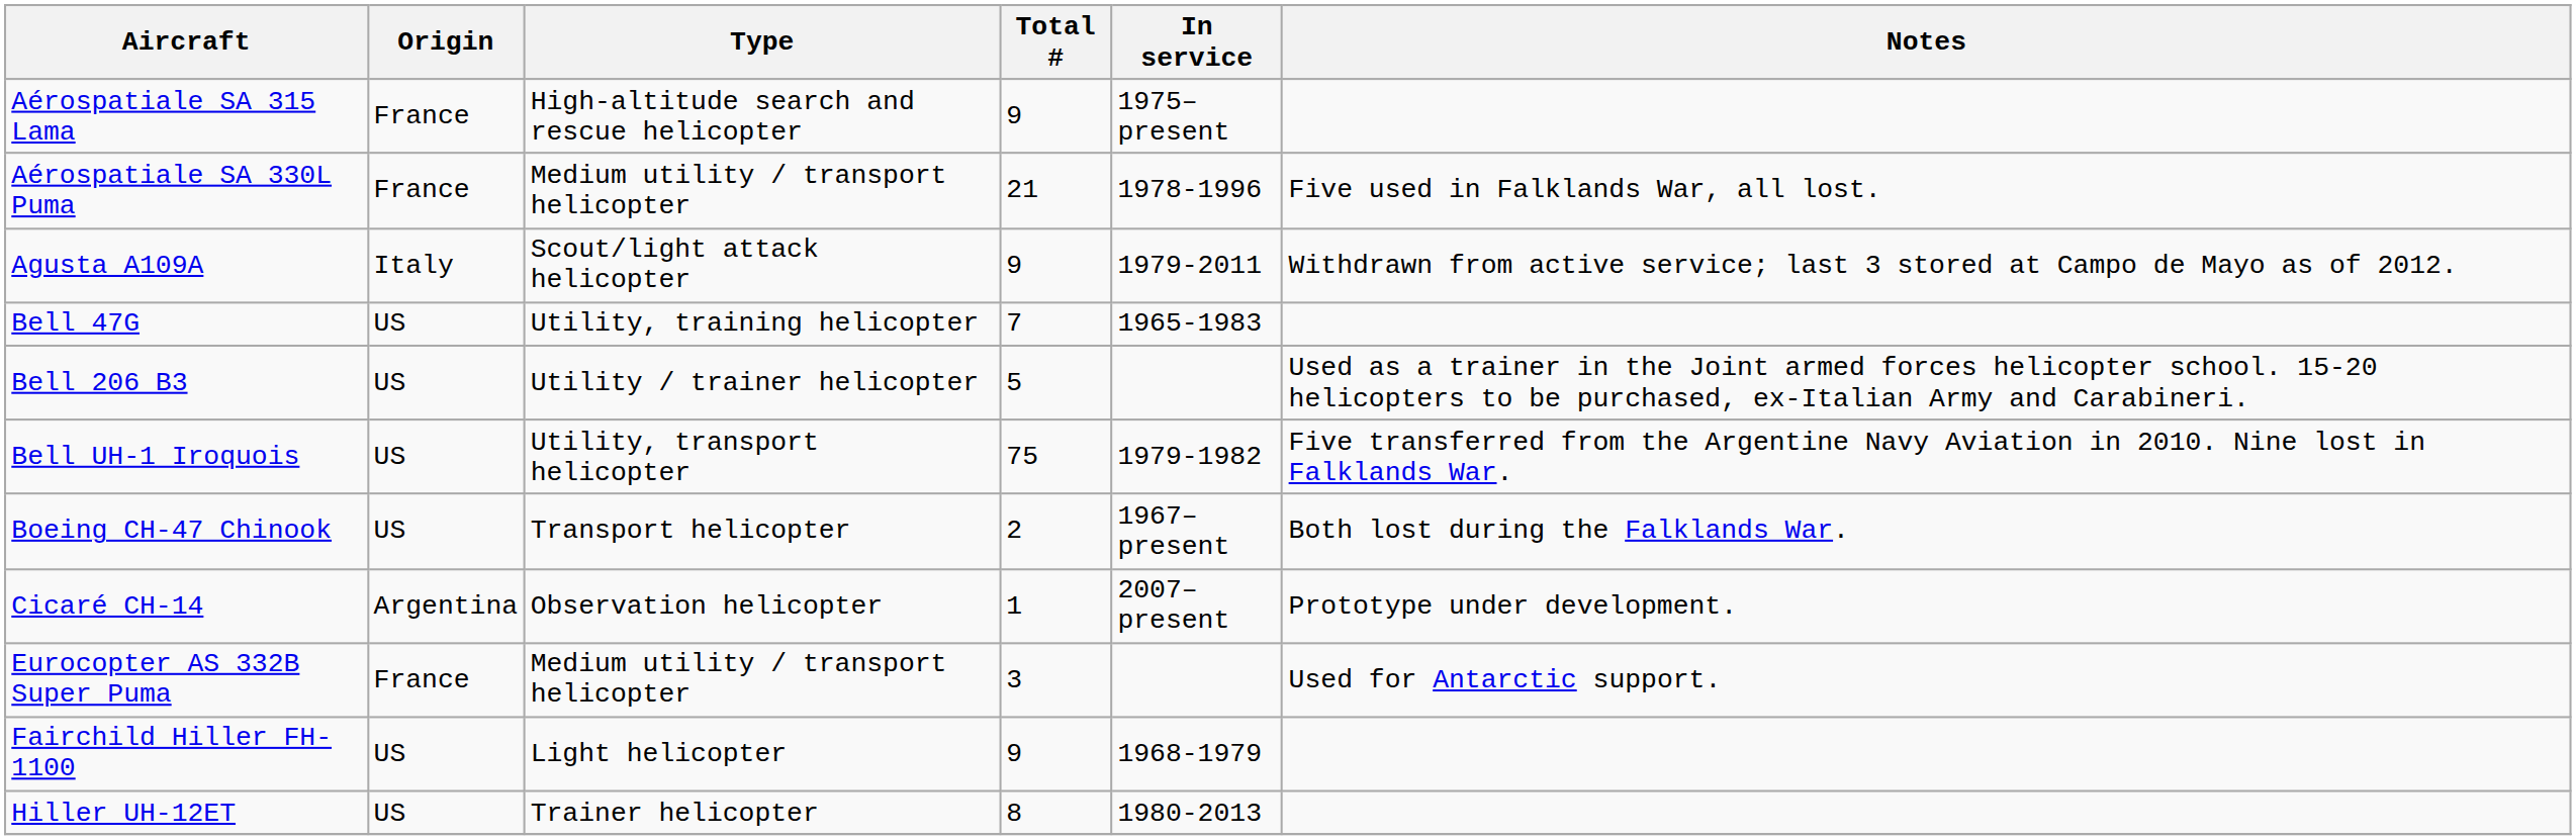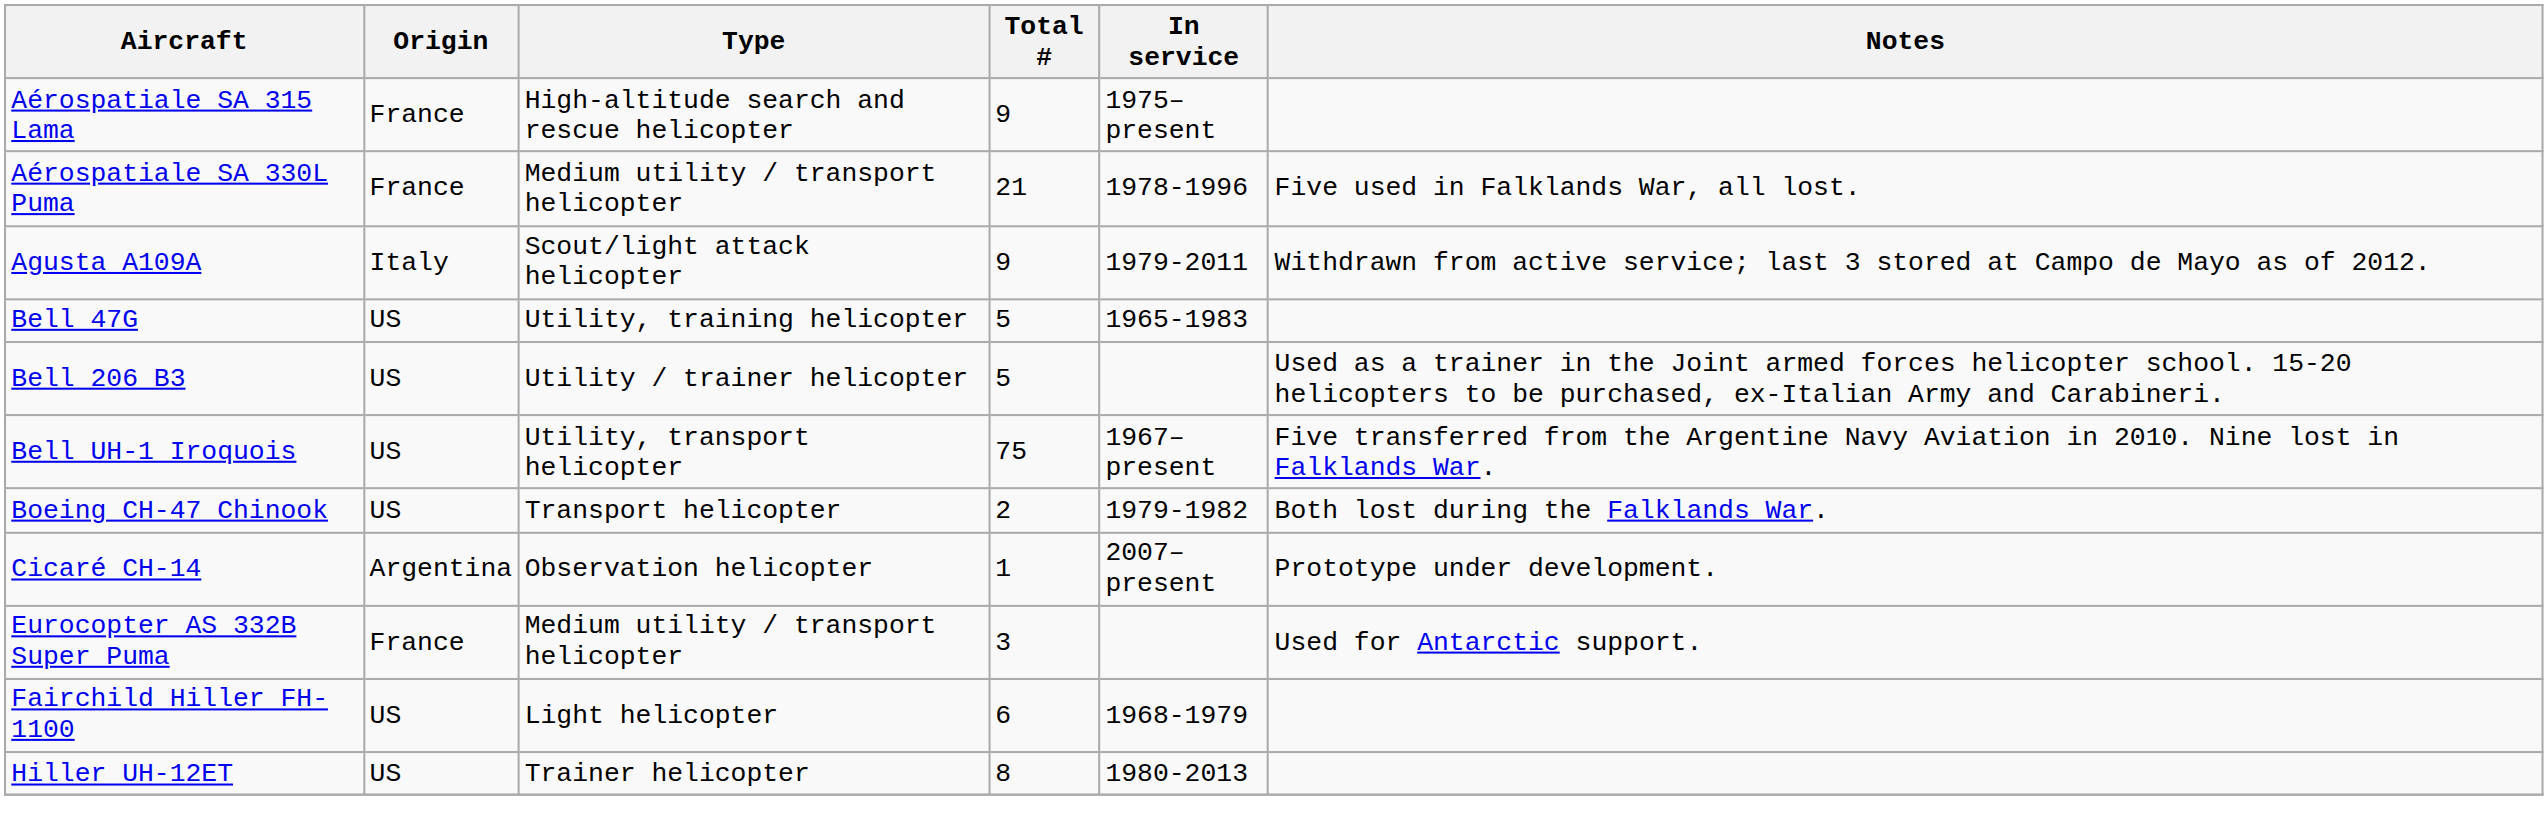 <table class="wikitable sortable">
 <tr>
 <th>Aircraft</th>
 <th>Origin</th>
 <th>Type</th>
 <th>Total #</th>
 <th>In service</th>
 <th>Notes</th>
 </tr>
 <tr>
 <td><a href='#'>Aérospatiale SA 315 Lama</a></td>
 <td>France</td>
 <td>High-altitude search and rescue helicopter</td>
 <td>9</td>
 <td>1975–present</td>
 <td></td>
 </tr>
 <tr>
 <td><a href='#'>Aérospatiale SA 330L Puma</a></td>
 <td>France</td>
 <td>Medium utility / transport helicopter</td>
 <td>21</td>
 <td>1978-1996</td>
 <td>Five used in Falklands War, all lost.</td>
 </tr>
 <tr>
 <td><a href='#'> Agusta A109A</a></td>
 <td>Italy</td>
 <td>Scout/light attack helicopter</td>
 <td>9</td>
 <td>1979-2011</td>
 <td>Withdrawn from active service; last 3 stored at Campo de Mayo as of 2012.</td>
 </tr>
 <tr>
 <td><a href='#'>Bell 47G</a></td>
 <td>US</td>
 <td>Utility, training helicopter</td>
-<td>7 </td>
+<td>5 </td>
 <td>1965-1983</td>
 <td></td>
 </tr>
 <tr>
 <td><a href='#'>Bell 206 B3</a></td>
 <td>US</td>
 <td>Utility / trainer helicopter</td>
 <td>5</td>
 <td></td>
 <td>Used as a trainer in the Joint armed forces helicopter school. 15-20 helicopters to be purchased, ex-Italian Army and Carabineri.</td>
 </tr>
 <tr>
 <td><a href='#'>Bell UH-1 Iroquois</a></td>
 <td>US</td>
 <td>Utility, transport helicopter</td>
 <td>75</td>
-<td>1979-1982</td>
+<td>1967–present</td>
 <td>Five transferred from the Argentine Navy Aviation in 2010. Nine lost in <a href='#'>Falklands War</a>.</td>
 </tr>
 <tr>
 <td><a href='#'>Boeing CH-47 Chinook</a></td>
 <td>US</td>
 <td>Transport helicopter</td>
 <td>2</td>
-<td>1967–present</td>
+<td>1979-1982</td>
 <td>Both lost during the <a href='#'>Falklands War</a>.</td>
 </tr>
 <tr>
 <td><a href='#'>Cicaré CH-14</a></td>
 <td>Argentina</td>
 <td>Observation helicopter</td>
 <td>1</td>
 <td>2007–present</td>
 <td>Prototype under development.</td>
 </tr>
 <tr>
 <td><a href='#'>Eurocopter AS 332B Super Puma</a></td>
 <td>France</td>
 <td>Medium utility / transport helicopter</td>
 <td>3</td>
 <td></td>
 <td>Used for <a href='#'>Antarctic</a> support.</td>
 </tr>
 <tr>
 <td><a href='#'>Fairchild Hiller FH-1100</a></td>
 <td>US</td>
 <td>Light helicopter</td>
-<td>9</td>
+<td>6</td>
 <td>1968-1979</td>
 <td></td>
 </tr>
 <tr>
 <td><a href='#'>Hiller UH-12ET</a></td>
 <td>US</td>
 <td>Trainer helicopter</td>
 <td>8</td>
 <td>1980-2013</td>
 <td></td>
 </tr>
 <tr>
 </tr>
 </table>
